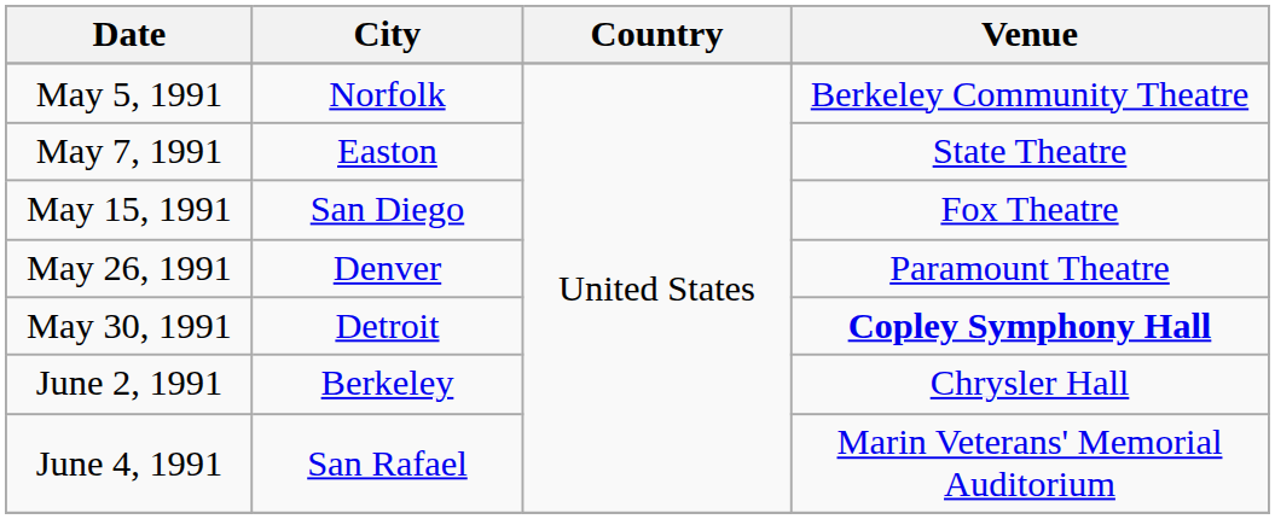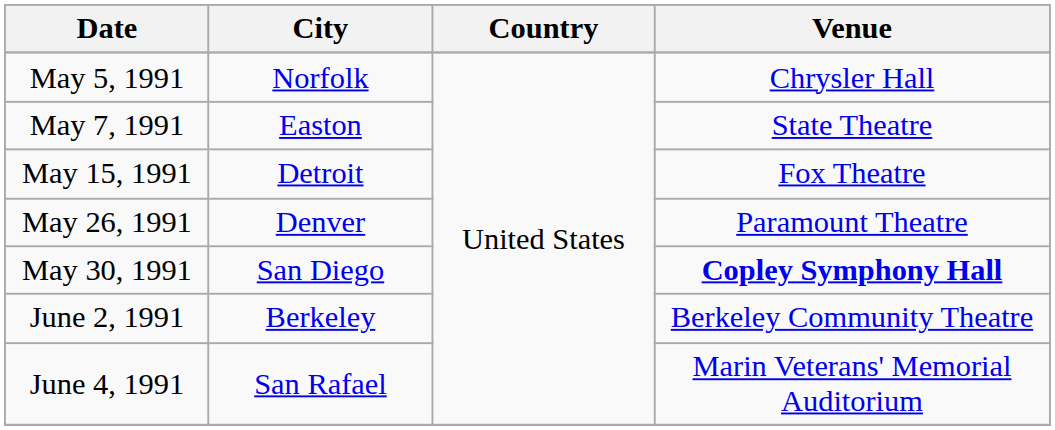 <table class="wikitable" style="text-align:center;">
 <tr>
 <th width="100">Date</th>
 <th width="110">City</th>
 <th width="110">Country</th>
 <th width="200">Venue</th>
 </tr>
 <tr bgcolor="#DDDDDD">
 </tr>
 <tr>
 <td>May 5, 1991</td>
 <td><a href='#'>Norfolk</a></td>
 <td rowspan="7">United States</td>
-<td><a href='#'>Berkeley Community Theatre</a></td>
+<td><a href='#'>Chrysler Hall</a></td>
 </tr>
 <tr>
 <td>May 7, 1991</td>
 <td><a href='#'>Easton</a></td>
 <td><a href='#'>State Theatre</a></td>
 </tr>
 <tr>
 <td>May 15, 1991</td>
-<td><a href='#'>San Diego</a></td>
+<td><a href='#'>Detroit</a></td>
 <td><a href='#'>Fox Theatre</a></td>
 </tr>
 <tr>
 <td>May 26, 1991</td>
 <td><a href='#'>Denver</a></td>
 <td><a href='#'>Paramount Theatre</a></td>
 </tr>
 <tr>
 <td>May 30, 1991</td>
-<td><a href='#'>Detroit</a></td>
+<td><a href='#'>San Diego</a></td>
 <td><strong><a href='#'>Copley Symphony Hall</a></strong></td>
 </tr>
 <tr>
 <td>June 2, 1991</td>
 <td><a href='#'>Berkeley</a></td>
-<td><a href='#'>Chrysler Hall</a></td>
+<td><a href='#'>Berkeley Community Theatre</a></td>
 </tr>
 <tr>
 <td>June 4, 1991</td>
 <td><a href='#'>San Rafael</a></td>
 <td><a href='#'>Marin Veterans' Memorial Auditorium</a></td>
 </tr>
 <tr>
 </tr>
 </table>
